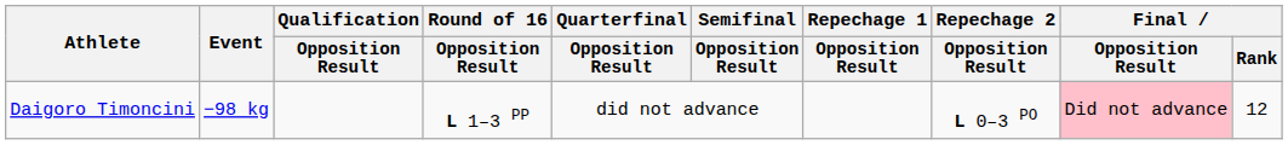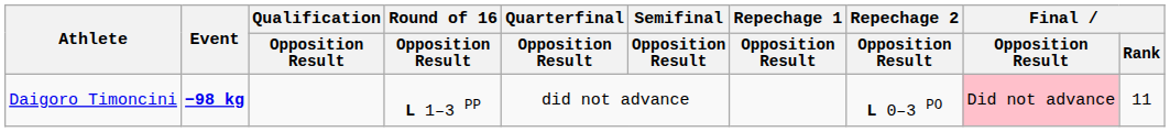 <table class="wikitable" style="font-size:90%">
 <tr>
 <th rowspan=2>Athlete</th>
 <th rowspan=2>Event</th>
 <th>Qualification</th>
 <th>Round of 16</th>
 <th>Quarterfinal</th>
 <th>Semifinal</th>
 <th>Repechage 1</th>
 <th>Repechage 2</th>
 <th colspan=2>Final / </th>
 </tr>
 <tr style="font-size: 95%">
 <th>Opposition<br>Result</th>
 <th>Opposition<br>Result</th>
 <th>Opposition<br>Result</th>
 <th>Opposition<br>Result</th>
 <th>Opposition<br>Result</th>
 <th>Opposition<br>Result</th>
 <th>Opposition<br>Result</th>
 <th>Rank</th>
 </tr>
 <tr align=center>
 <td align=left><a href='#'>Daigoro Timoncini</a></td>
-<td align=left><a href='#'>−98 kg</a></td>
+<td align=left><strong><a href='#'>−98 kg</a></strong></td>
 <td></td>
 <td><br><strong>L</strong> 1–3 <sup>PP</sup></td>
 <td colspan=2>did not advance</td>
 <td></td>
 <td><br><strong>L</strong> 0–3 <sup>PO</sup></td>
 <td style="background: pink;">Did not advance</td>
-<td>12</td>
+<td>11</td>
 </tr>
 </table>
